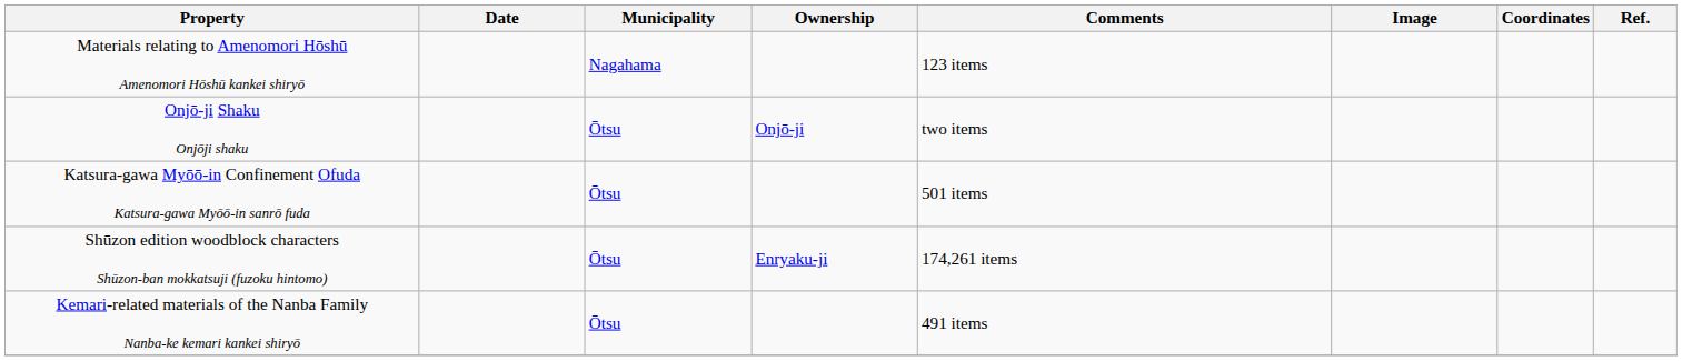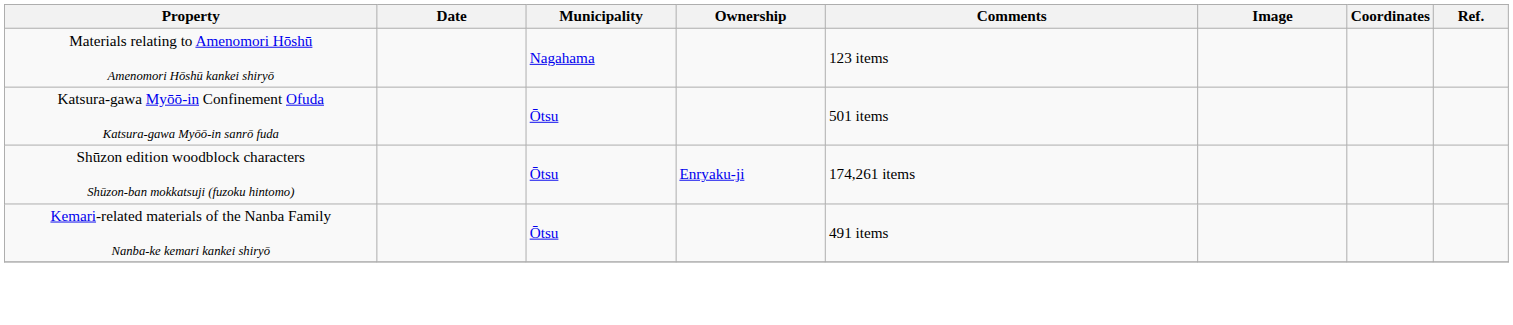 <table class="wikitable sortable"  style="width:100%;">
 <tr>
 <th width="25%" align="left">Property</th>
 <th width="10%" align="left" data-sort-type="number">Date</th>
 <th width="10%" align="left">Municipality</th>
 <th width="10%" align="left">Ownership</th>
 <th width="25%" align="left" class="unsortable">Comments</th>
 <th width="10%" align="left" class="unsortable">Image</th>
 <th width="5%" align="left" class="unsortable">Coordinates</th>
 <th width="5%" align="left" class="unsortable">Ref.</th>
 </tr>
 <tr>
 <td align="center">Materials relating to <a href='#'>Amenomori Hōshū</a><br><br><small><em>Amenomori Hōshū kankei shiryō</em></small></td>
 <td></td>
 <td><a href='#'>Nagahama</a></td>
 <td></td>
 <td>123 items</td>
-<td></td>
-<td></td>
-<td></td>
-</tr>
-<tr>
-<td align="center"><a href='#'>Onjō-ji</a> <a href='#'>Shaku</a><br><br><small><em>Onjōji shaku</em></small></td>
-<td></td>
-<td><a href='#'>Ōtsu</a></td>
-<td><a href='#'>Onjō-ji</a></td>
-<td>two items</td>
 <td></td>
 <td></td>
 <td></td>
 </tr>
 <tr>
 <td align="center">Katsura-gawa <a href='#'>Myōō-in</a> Confinement <a href='#'>Ofuda</a><br><br><small><em>Katsura-gawa Myōō-in sanrō fuda</em></small></td>
 <td></td>
 <td><a href='#'>Ōtsu</a></td>
 <td></td>
 <td>501 items</td>
 <td></td>
 <td></td>
 <td></td>
 </tr>
 <tr>
 <td align="center">Shūzon edition woodblock characters<br><br><small><em>Shūzon-ban mokkatsuji (fuzoku hintomo)</em></small></td>
 <td></td>
 <td><a href='#'>Ōtsu</a></td>
 <td><a href='#'>Enryaku-ji</a></td>
 <td>174,261 items</td>
 <td></td>
 <td></td>
 <td></td>
 </tr>
 <tr>
 <td align="center"><a href='#'>Kemari</a>-related materials of the Nanba Family<br><br><small><em>Nanba-ke kemari kankei shiryō</em></small></td>
 <td></td>
 <td><a href='#'>Ōtsu</a></td>
 <td></td>
 <td>491 items</td>
 <td></td>
 <td></td>
 <td></td>
 </tr>
 <tr>
 </tr>
 </table>
